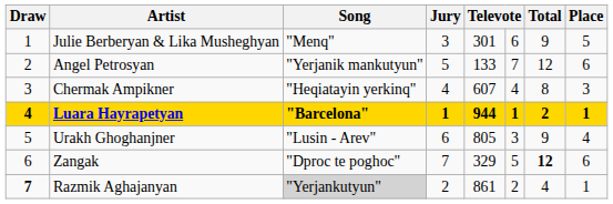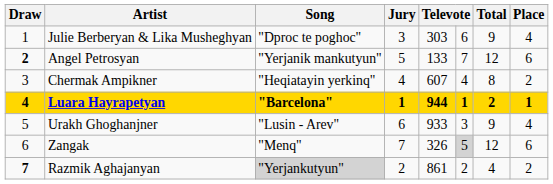 <table class="sortable wikitable" style="margin: 1em auto 1em auto; text-align:center;">
 <tr>
 <th>Draw</th>
 <th>Artist</th>
 <th>Song</th>
 <th>Jury</th>
 <th colspan="2">Televote</th>
 <th>Total</th>
 <th>Place</th>
 </tr>
 <tr>
 <td>1</td>
 <td align="left">Julie Berberyan & Lika Musheghyan</td>
-<td align="left">"Menq"</td>
+<td align="left">"Dproc te poghoc"</td>
 <td>3</td>
-<td>301</td>
+<td>303</td>
 <td>6</td>
 <td>9</td>
-<td>5</td>
+<td>4</td>
 </tr>
 <tr>
-<td>2</td>
+<td><strong>2</strong></td>
 <td align="left">Angel Petrosyan</td>
 <td align="left">"Yerjanik mankutyun"</td>
 <td>5</td>
 <td>133</td>
 <td>7</td>
 <td>12</td>
 <td>6</td>
 </tr>
 <tr>
 <td>3</td>
 <td align="left">Chermak Ampikner</td>
 <td align="left">"Heqiatayin yerkinq"</td>
 <td>4</td>
 <td>607</td>
 <td>4</td>
 <td>8</td>
-<td>3</td>
+<td>2</td>
 </tr>
 <tr style="font-weight:bold; background:gold;">
 <td>4</td>
 <td align="left"><a href='#'>Luara Hayrapetyan</a></td>
 <td align="left">"Barcelona"</td>
 <td>1</td>
 <td>944</td>
 <td>1</td>
 <td>2</td>
 <td>1</td>
 </tr>
 <tr>
 <td>5</td>
 <td align="left">Urakh Ghoghanjner</td>
 <td align="left">"Lusin - Arev"</td>
 <td>6</td>
-<td>805</td>
+<td>933</td>
 <td>3</td>
 <td>9</td>
 <td>4</td>
 </tr>
 <tr>
 <td>6</td>
 <td align="left">Zangak</td>
-<td align="left">"Dproc te poghoc"</td>
+<td align="left">"Menq"</td>
 <td>7</td>
-<td>329</td>
-<td>5</td>
-<td><strong>12</strong></td>
+<td>326</td>
+<td style="background: lightgrey;">5</td>
+<td>12</td>
 <td>6</td>
 </tr>
 <tr>
 <td><strong>7</strong></td>
 <td align="left">Razmik Aghajanyan</td>
 <td align="left" style="background: lightgrey;">"Yerjankutyun"</td>
 <td>2</td>
 <td>861</td>
 <td>2</td>
 <td>4</td>
-<td>1</td>
+<td>2</td>
 </tr>
 </table>
